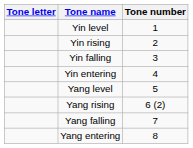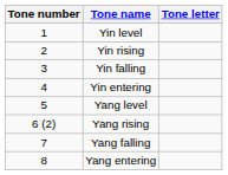 <table class="wikitable" style="text-align:center">
 <tr>
+<th>Tone number</th>
+<th><a href='#'>Tone name</a></th>
 <th><a href='#'>Tone letter</a></th>
-<th><a href='#'>Tone name</a></th>
-<th>Tone number</th>
 </tr>
 <tr>
+<td>1</td>
+<td>Yin level</td>
 <td></td>
-<td>Yin level</td>
-<td>1</td>
 </tr>
 <tr>
+<td>2</td>
+<td>Yin rising</td>
 <td></td>
-<td>Yin rising</td>
-<td>2</td>
 </tr>
 <tr>
+<td>3</td>
+<td>Yin falling</td>
 <td></td>
-<td>Yin falling</td>
-<td>3</td>
 </tr>
 <tr>
+<td>4</td>
+<td>Yin entering</td>
 <td></td>
-<td>Yin entering</td>
-<td>4</td>
 </tr>
 <tr>
+<td>5</td>
+<td>Yang level</td>
 <td></td>
-<td>Yang level</td>
-<td>5</td>
 </tr>
 <tr>
+<td>6 (2)</td>
+<td>Yang rising</td>
 <td></td>
-<td>Yang rising</td>
-<td>6 (2)</td>
 </tr>
 <tr>
+<td>7</td>
+<td>Yang falling</td>
 <td></td>
-<td>Yang falling</td>
-<td>7</td>
 </tr>
 <tr>
+<td>8</td>
+<td>Yang entering</td>
 <td></td>
-<td>Yang entering</td>
-<td>8</td>
 </tr>
 </table>
